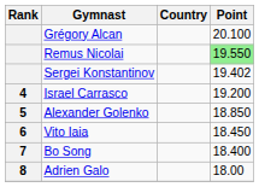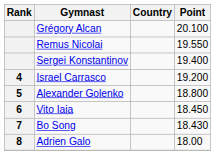 <table class="wikitable sortable">
 <tr>
 <th>Rank</th>
 <th>Gymnast</th>
 <th>Country</th>
 <th>Point</th>
 </tr>
 <tr>
 <th></th>
 <td><a href='#'>Grégory Alcan</a></td>
 <td></td>
 <td>20.100</td>
 </tr>
 <tr>
 <th></th>
 <td><a href='#'>Remus Nicolai</a></td>
 <td></td>
-<td style="background: lightgreen;">19.550</td>
+<td>19.550</td>
 </tr>
 <tr>
 <th></th>
 <td><a href='#'>Sergei Konstantinov</a></td>
 <td></td>
-<td>19.402</td>
+<td>19.400</td>
 </tr>
 <tr>
 <th>4</th>
 <td><a href='#'>Israel Carrasco</a></td>
 <td></td>
 <td>19.200</td>
 </tr>
 <tr>
 <th>5</th>
 <td><a href='#'>Alexander Golenko</a></td>
 <td></td>
-<td>18.850</td>
+<td>18.800</td>
 </tr>
 <tr>
 <th>6</th>
 <td><a href='#'>Vito Iaia</a></td>
 <td></td>
 <td>18.450</td>
 </tr>
 <tr>
 <th>7</th>
 <td><a href='#'>Bo Song</a></td>
 <td></td>
-<td>18.400</td>
+<td>18.430</td>
 </tr>
 <tr>
 <th>8</th>
 <td><a href='#'>Adrien Galo</a></td>
 <td></td>
 <td>18.00</td>
 </tr>
 <tr>
 </tr>
 </table>
